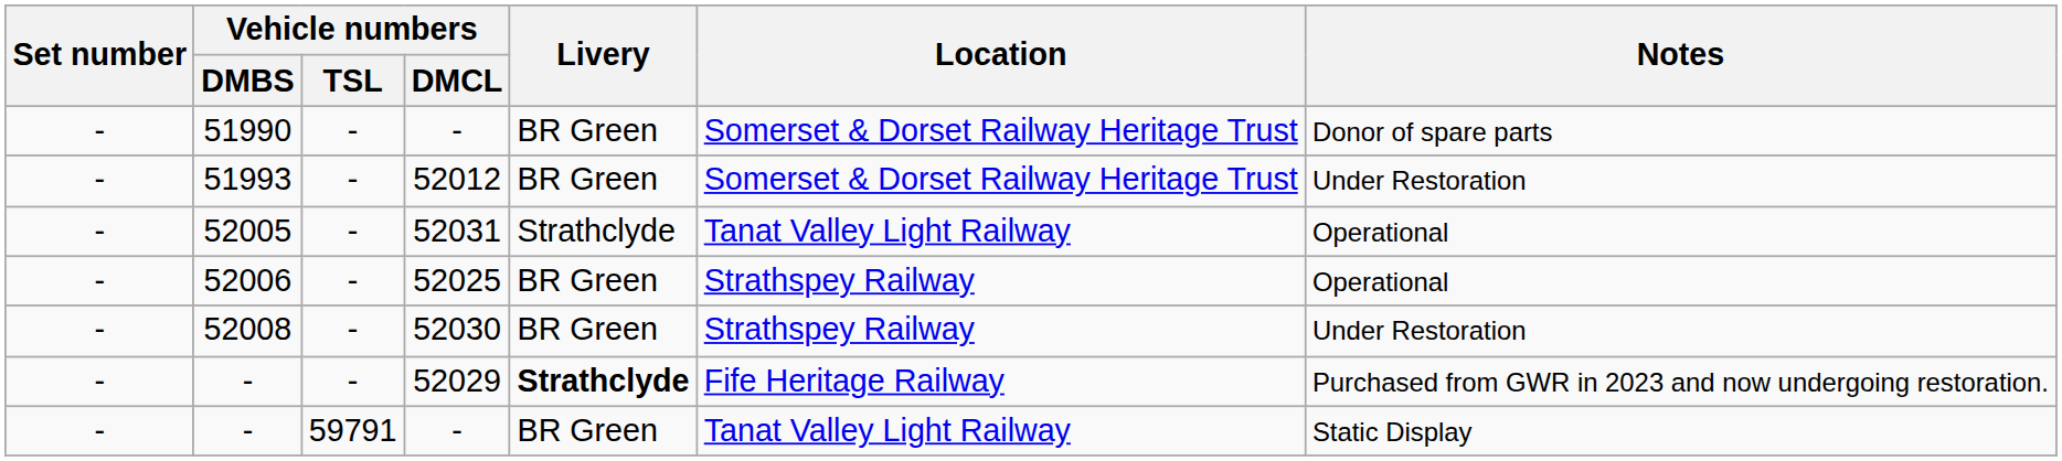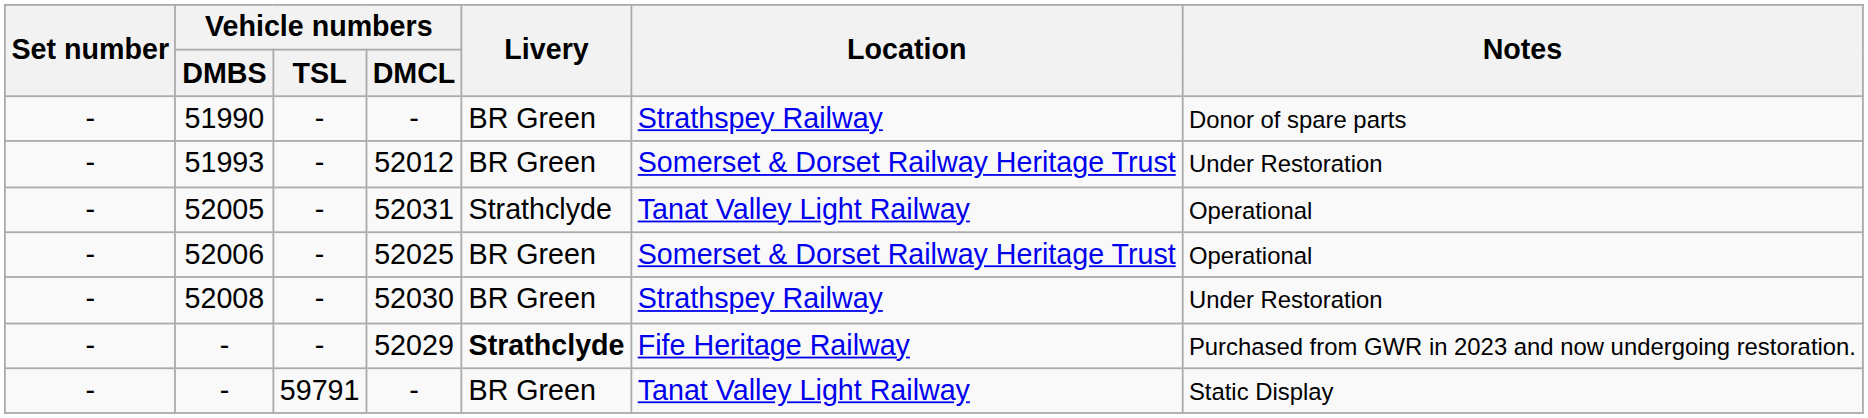 <table class="wikitable">
 <tr>
 <th rowspan=2>Set number</th>
 <th colspan=3>Vehicle numbers</th>
 <th rowspan=2 align=left>Livery</th>
 <th rowspan=2 align=left>Location</th>
 <th rowspan=2 align=left>Notes</th>
 </tr>
 <tr>
 <th>DMBS</th>
 <th>TSL</th>
 <th>DMCL</th>
 </tr>
 <tr>
 <td align=center>-</td>
 <td align=center>51990</td>
 <td align=center>-</td>
 <td align=center>-</td>
 <td>BR Green</td>
-<td><a href='#'>Somerset & Dorset Railway Heritage Trust</a></td>
+<td><a href='#'>Strathspey Railway</a></td>
 <td><small>Donor of spare parts</small></td>
 </tr>
 <tr>
 <td align=center>-</td>
 <td align=center>51993</td>
 <td align=center>-</td>
 <td align=center>52012</td>
 <td>BR Green</td>
 <td><a href='#'>Somerset & Dorset Railway Heritage Trust</a></td>
 <td><small>Under Restoration</small></td>
 </tr>
 <tr>
 <td align=center>-</td>
 <td align=center>52005</td>
 <td align=center>-</td>
 <td align=center>52031</td>
 <td>Strathclyde</td>
 <td><a href='#'>Tanat Valley Light Railway</a></td>
 <td><small>Operational</small></td>
 </tr>
 <tr>
 <td align=center>-</td>
 <td align=center>52006</td>
 <td align=center>-</td>
 <td align=center>52025</td>
 <td>BR Green</td>
-<td><a href='#'>Strathspey Railway</a></td>
+<td><a href='#'>Somerset & Dorset Railway Heritage Trust</a></td>
 <td><small>Operational</small></td>
 </tr>
 <tr>
 <td align=center>-</td>
 <td align=center>52008</td>
 <td align=center>-</td>
 <td align=center>52030</td>
 <td>BR Green</td>
 <td><a href='#'>Strathspey Railway</a></td>
 <td><small>Under Restoration</small></td>
 </tr>
 <tr>
 <td align=center>-</td>
 <td align=center>-</td>
 <td align=center>-</td>
 <td align=center>52029</td>
 <td><strong>Strathclyde</strong></td>
 <td><a href='#'>Fife Heritage Railway</a></td>
 <td><small>Purchased from GWR in 2023 and now undergoing restoration.</small></td>
 </tr>
 <tr>
 <td align=center>-</td>
 <td align=center>-</td>
 <td align=center>59791</td>
 <td align=center>-</td>
 <td>BR Green</td>
 <td><a href='#'>Tanat Valley Light Railway</a></td>
 <td><small>Static Display</small></td>
 </tr>
 </table>
